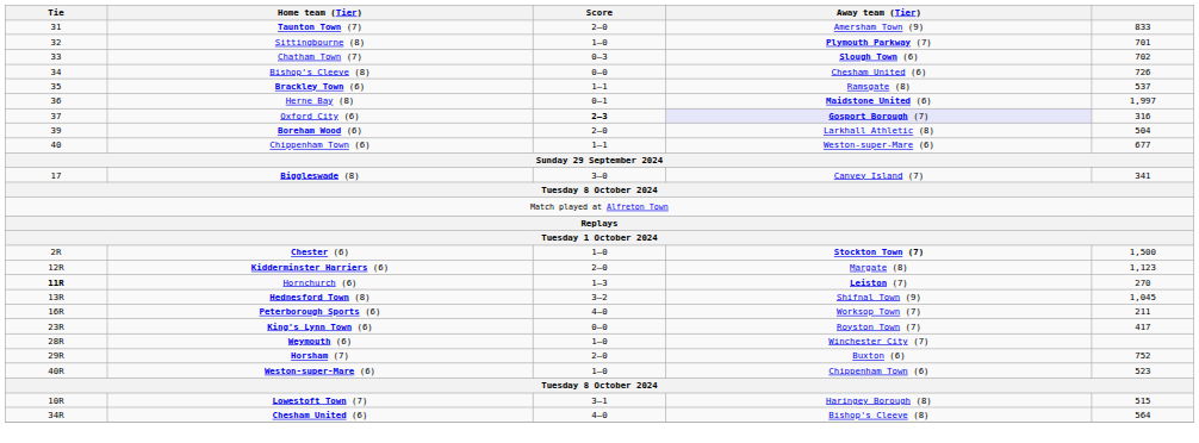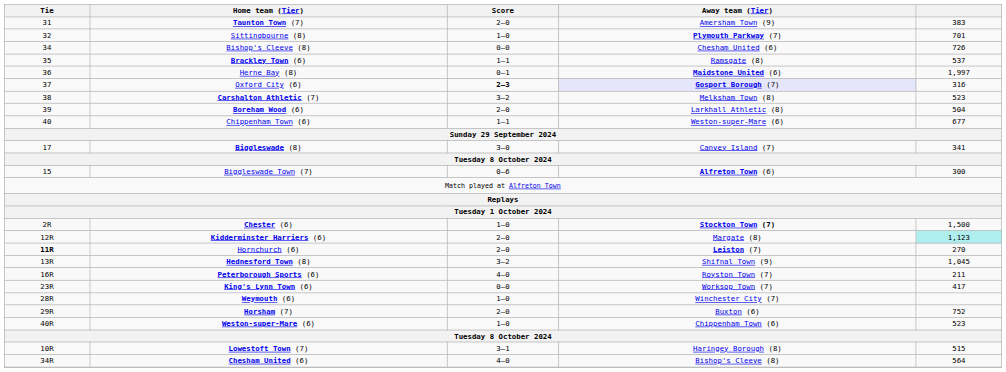 <table class="wikitable" style="text-align:center; font-size:90%; width:100%">
 <tr>
 <th scope="col" style="width:  8.43%;">Tie</th>
 <th scope="col" style="width: 35.29%;">Home team (<a href='#'>Tier</a>)</th>
 <th scope="col" style="width: 11.00%;">Score</th>
 <th scope="col" style="width: 35.29%;">Away team (<a href='#'>Tier</a>)</th>
 <th scope="col" style="width:  8.43%;"></th>
 </tr>
 <tr>
 <td>31</td>
 <td><strong><a href='#'>Taunton Town</a></strong> (7)</td>
 <td>2–0</td>
 <td><a href='#'>Amersham Town</a> (9)</td>
-<td>833</td>
+<td>383</td>
 </tr>
 <tr>
 <td>32</td>
 <td><a href='#'>Sittingbourne</a> (8)</td>
 <td>1–0</td>
 <td><strong><a href='#'>Plymouth Parkway</a></strong> (7)</td>
 <td>701</td>
-</tr>
-<tr>
-<td>33</td>
-<td><a href='#'>Chatham Town</a> (7)</td>
-<td>0–3</td>
-<td><strong><a href='#'>Slough Town</a></strong> (6)</td>
-<td>702</td>
 </tr>
 <tr>
 <td>34</td>
 <td><a href='#'>Bishop's Cleeve</a> (8)</td>
 <td>0–0</td>
 <td><a href='#'>Chesham United</a> (6)</td>
 <td>726</td>
 </tr>
 <tr>
 <td>35</td>
 <td><strong><a href='#'>Brackley Town</a></strong> (6)</td>
 <td>1–1</td>
 <td><a href='#'>Ramsgate</a> (8)</td>
 <td>537</td>
 </tr>
 <tr>
 <td>36</td>
 <td><a href='#'>Herne Bay</a> (8)</td>
 <td>0–1</td>
 <td><strong><a href='#'>Maidstone United</a></strong> (6)</td>
 <td>1,997</td>
 </tr>
 <tr>
 <td>37</td>
 <td><a href='#'>Oxford City</a> (6)</td>
 <td><strong>2–3</strong></td>
 <td style="background: lavender;"><strong><a href='#'>Gosport Borough</a></strong> (7)</td>
 <td>316</td>
 </tr>
 <tr>
+<td>38</td>
+<td><strong><a href='#'>Carshalton Athletic</a></strong> (7)</td>
+<td>3–2</td>
+<td><a href='#'>Melksham Town</a> (8)</td>
+<td>523</td>
+</tr>
+<tr>
 <td>39</td>
 <td><strong><a href='#'>Boreham Wood</a></strong> (6)</td>
 <td>2–0</td>
 <td><a href='#'>Larkhall Athletic</a> (8)</td>
 <td>504</td>
 </tr>
 <tr>
 <td>40</td>
 <td><a href='#'>Chippenham Town</a> (6)</td>
 <td>1–1</td>
 <td><a href='#'>Weston-super-Mare</a> (6)</td>
 <td>677</td>
 </tr>
 <tr>
 <th colspan="5">Sunday 29 September 2024</th>
 </tr>
 <tr>
 <td>17</td>
 <td><strong><a href='#'>Biggleswade</a></strong> (8)</td>
 <td>3–0</td>
 <td><a href='#'>Canvey Island</a> (7)</td>
 <td>341</td>
 </tr>
 <tr>
 <th colspan="5">Tuesday 8 October 2024</th>
 </tr>
 <tr>
+<td>15</td>
+<td><a href='#'>Biggleswade Town</a> (7)</td>
+<td>0–6</td>
+<td><strong><a href='#'>Alfreton Town</a></strong> (6)</td>
+<td>300</td>
+</tr>
+<tr>
 <td colspan="5" style="height:20px; text-align:center; font-size:90%">Match played at <a href='#'>Alfreton Town</a></td>
 </tr>
 <tr>
 <th colspan="5">Replays</th>
 </tr>
 <tr>
 <th colspan="5">Tuesday 1 October 2024</th>
 </tr>
 <tr>
 <td>2R</td>
 <td><strong><a href='#'>Chester</a></strong> (6)</td>
 <td>1–0</td>
 <td><strong><a href='#'>Stockton Town</a> (7)</strong></td>
 <td>1,500</td>
 </tr>
 <tr>
 <td>12R</td>
 <td><strong><a href='#'>Kidderminster Harriers</a></strong> (6)</td>
 <td>2–0</td>
 <td><a href='#'>Margate</a> (8)</td>
-<td>1,123</td>
+<td style="background: paleturquoise;">1,123</td>
 </tr>
 <tr>
 <td><strong>11R</strong></td>
 <td><a href='#'>Hornchurch</a> (6)</td>
-<td>1–3 </td>
+<td>2–0</td>
 <td><strong><a href='#'>Leiston</a></strong> (7)</td>
 <td>270</td>
 </tr>
 <tr>
 <td>13R</td>
 <td><strong><a href='#'>Hednesford Town</a></strong> (8)</td>
 <td>3–2</td>
 <td><a href='#'>Shifnal Town</a> (9)</td>
 <td>1,045</td>
 </tr>
 <tr>
 <td>16R</td>
 <td><strong><a href='#'>Peterborough Sports</a></strong> (6)</td>
 <td>4–0</td>
-<td><a href='#'>Worksop Town</a> (7)</td>
+<td><a href='#'>Royston Town</a> (7)</td>
 <td>211</td>
 </tr>
 <tr>
 <td>23R</td>
 <td><strong><a href='#'>King's Lynn Town</a></strong> (6)</td>
 <td>0–0 </td>
-<td><a href='#'>Royston Town</a> (7)</td>
+<td><a href='#'>Worksop Town</a> (7)</td>
 <td>417</td>
 </tr>
 <tr>
 <td>28R</td>
 <td><strong><a href='#'>Weymouth</a></strong> (6)</td>
 <td>1–0</td>
 <td><a href='#'>Winchester City</a> (7)</td>
 <td></td>
 </tr>
 <tr>
 <td>29R</td>
 <td><strong><a href='#'>Horsham</a></strong> (7)</td>
 <td>2–0</td>
 <td><a href='#'>Buxton</a> (6)</td>
 <td>752</td>
 </tr>
 <tr>
 <td>40R</td>
 <td><strong><a href='#'>Weston-super-Mare</a></strong> (6)</td>
 <td>1–0</td>
 <td><a href='#'>Chippenham Town</a> (6)</td>
 <td>523</td>
 </tr>
 <tr>
 <th colspan="5">Tuesday 8 October 2024</th>
 </tr>
 <tr>
 <td>10R</td>
 <td><strong><a href='#'>Lowestoft Town</a></strong> (7)</td>
 <td>3–1</td>
 <td><a href='#'>Haringey Borough</a> (8)</td>
 <td>515</td>
 </tr>
 <tr>
 <td>34R</td>
 <td><strong><a href='#'>Chesham United</a></strong> (6)</td>
 <td>4–0</td>
 <td><a href='#'>Bishop's Cleeve</a> (8)</td>
 <td>564</td>
 </tr>
 <tr>
 </tr>
 </table>
